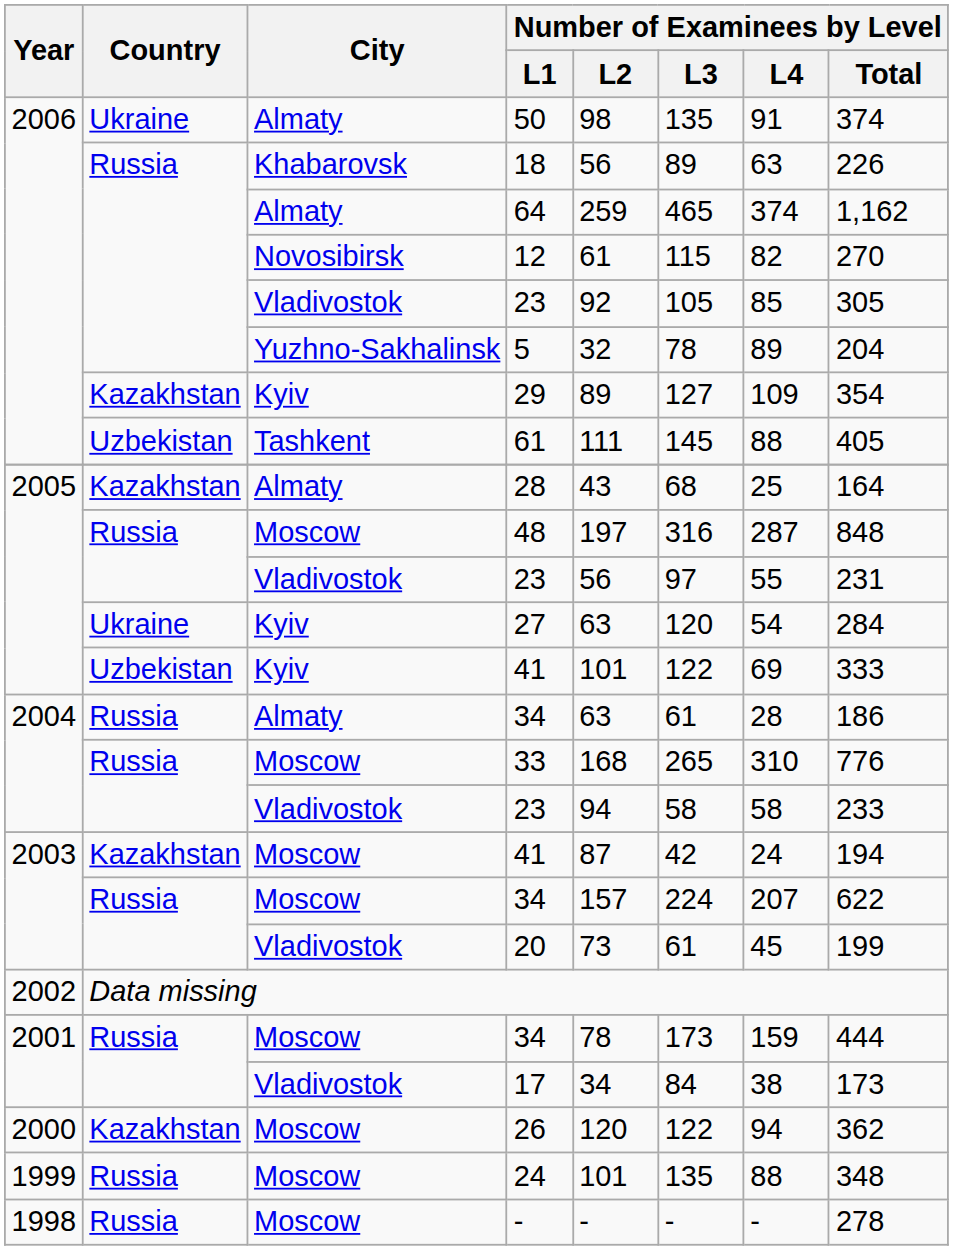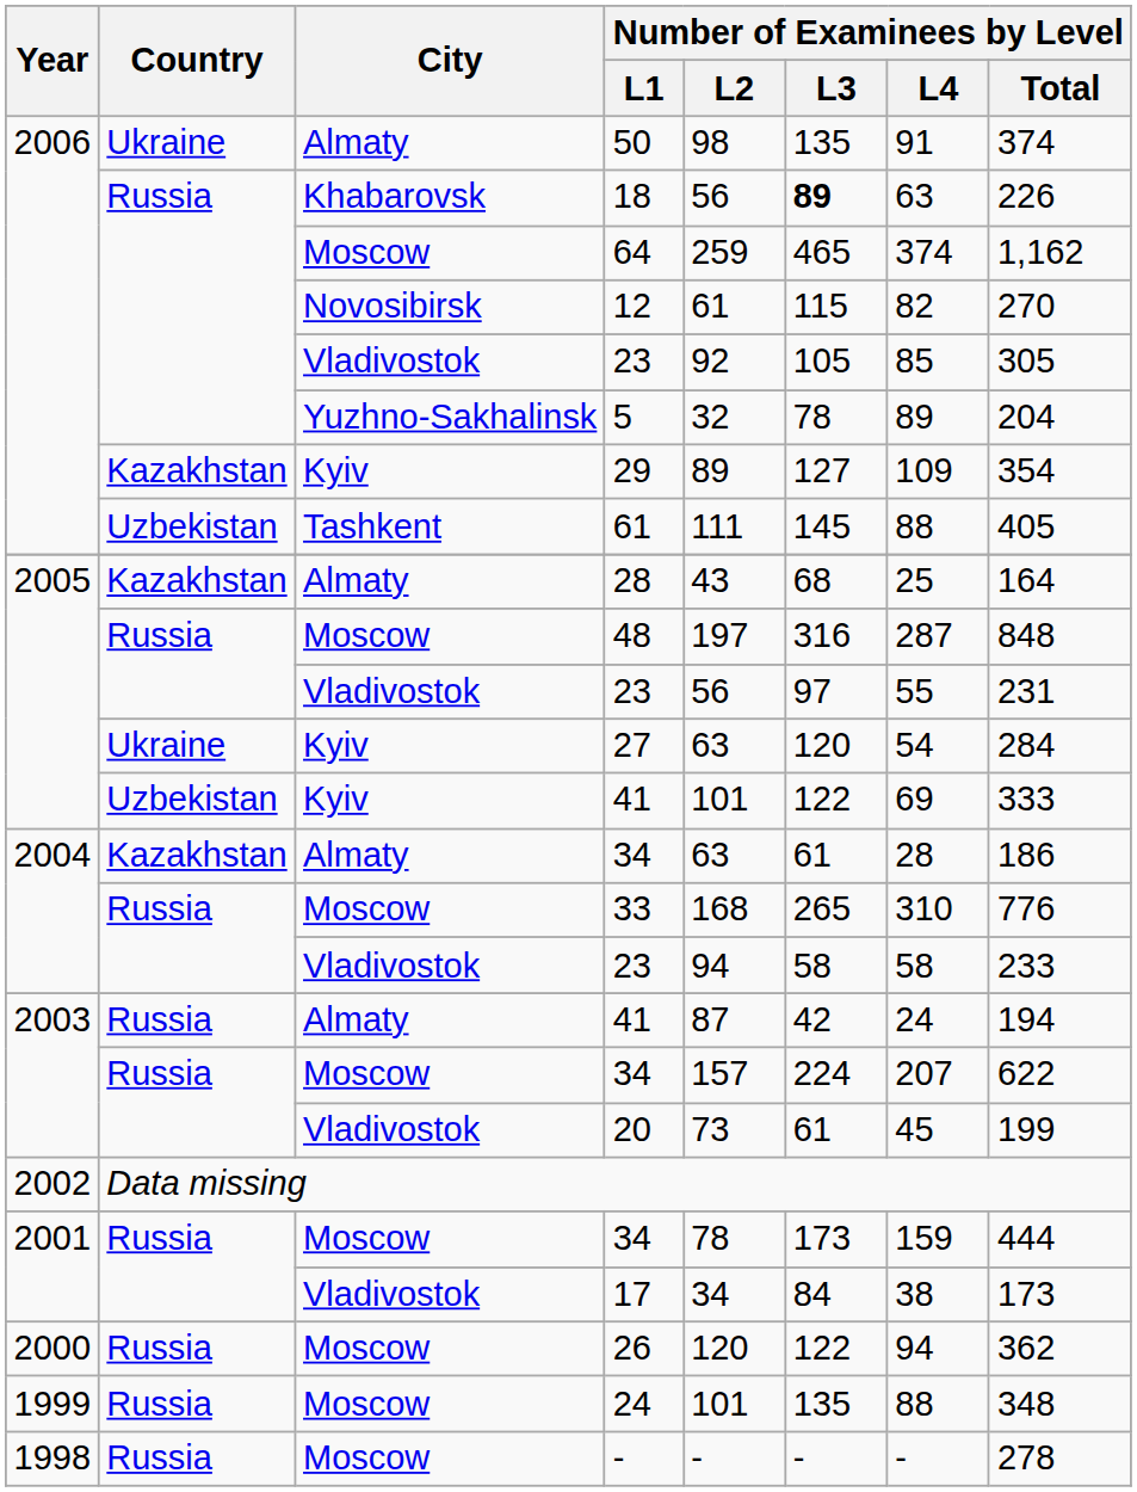 <table class="wikitable">
 <tr>
 <th rowspan=2>Year</th>
 <th rowspan=2>Country</th>
 <th rowspan=2>City</th>
 <th colspan=8>Number of Examinees by Level</th>
 </tr>
 <tr>
 <th>L1</th>
 <th>L2</th>
 <th>L3</th>
 <th>L4</th>
 <th>Total</th>
 </tr>
 <tr>
 <td rowspan=8 valign="top">2006</td>
 <td><a href='#'>Ukraine</a></td>
 <td><a href='#'>Almaty</a></td>
 <td>50</td>
 <td>98</td>
 <td>135</td>
 <td>91</td>
 <td>374</td>
 </tr>
 <tr>
 <td rowspan=5 valign="top"><a href='#'>Russia</a></td>
 <td><a href='#'>Khabarovsk</a></td>
 <td>18</td>
 <td>56</td>
-<td>89</td>
+<td><strong>89</strong></td>
 <td>63</td>
 <td>226</td>
 </tr>
 <tr>
-<td><a href='#'>Almaty</a></td>
+<td><a href='#'>Moscow</a></td>
 <td>64</td>
 <td>259</td>
 <td>465</td>
 <td>374</td>
 <td>1,162</td>
 </tr>
 <tr>
 <td><a href='#'>Novosibirsk</a></td>
 <td>12</td>
 <td>61</td>
 <td>115</td>
 <td>82</td>
 <td>270</td>
 </tr>
 <tr>
 <td><a href='#'>Vladivostok</a></td>
 <td>23</td>
 <td>92</td>
 <td>105</td>
 <td>85</td>
 <td>305</td>
 </tr>
 <tr>
 <td><a href='#'>Yuzhno-Sakhalinsk</a></td>
 <td>5</td>
 <td>32</td>
 <td>78</td>
 <td>89</td>
 <td>204</td>
 </tr>
 <tr>
 <td><a href='#'>Kazakhstan</a></td>
 <td><a href='#'>Kyiv</a></td>
 <td>29</td>
 <td>89</td>
 <td>127</td>
 <td>109</td>
 <td>354</td>
 </tr>
 <tr>
 <td><a href='#'>Uzbekistan</a></td>
 <td><a href='#'>Tashkent</a></td>
 <td>61</td>
 <td>111</td>
 <td>145</td>
 <td>88</td>
 <td>405</td>
 </tr>
 <tr>
 </tr>
 <tr>
 <td rowspan=5 valign="top">2005</td>
 <td><a href='#'>Kazakhstan</a></td>
 <td><a href='#'>Almaty</a></td>
 <td>28</td>
 <td>43</td>
 <td>68</td>
 <td>25</td>
 <td>164</td>
 </tr>
 <tr>
 <td rowspan=2 valign="top"><a href='#'>Russia</a></td>
 <td><a href='#'>Moscow</a></td>
 <td>48</td>
 <td>197</td>
 <td>316</td>
 <td>287</td>
 <td>848</td>
 </tr>
 <tr>
 <td><a href='#'>Vladivostok</a></td>
 <td>23</td>
 <td>56</td>
 <td>97</td>
 <td>55</td>
 <td>231</td>
 </tr>
 <tr>
 <td><a href='#'>Ukraine</a></td>
 <td><a href='#'>Kyiv</a></td>
 <td>27</td>
 <td>63</td>
 <td>120</td>
 <td>54</td>
 <td>284</td>
 </tr>
 <tr>
 <td><a href='#'>Uzbekistan</a></td>
 <td><a href='#'>Kyiv</a></td>
 <td>41</td>
 <td>101</td>
 <td>122</td>
 <td>69</td>
 <td>333</td>
 </tr>
 <tr>
 <td rowspan=3 valign="top">2004</td>
-<td><a href='#'>Russia</a></td>
+<td><a href='#'>Kazakhstan</a></td>
 <td><a href='#'>Almaty</a></td>
 <td>34</td>
 <td>63</td>
 <td>61</td>
 <td>28</td>
 <td>186</td>
 </tr>
 <tr>
 <td rowspan=2 valign="top"><a href='#'>Russia</a></td>
 <td><a href='#'>Moscow</a></td>
 <td>33</td>
 <td>168</td>
 <td>265</td>
 <td>310</td>
 <td>776</td>
 </tr>
 <tr>
 <td><a href='#'>Vladivostok</a></td>
 <td>23</td>
 <td>94</td>
 <td>58</td>
 <td>58</td>
 <td>233</td>
 </tr>
 <tr>
 <td rowspan=3 valign="top">2003</td>
-<td><a href='#'>Kazakhstan</a></td>
-<td><a href='#'>Moscow</a></td>
+<td><a href='#'>Russia</a></td>
+<td><a href='#'>Almaty</a></td>
 <td>41</td>
 <td>87</td>
 <td>42</td>
 <td>24</td>
 <td>194</td>
 </tr>
 <tr>
 <td rowspan=2 valign="top"><a href='#'>Russia</a></td>
 <td><a href='#'>Moscow</a></td>
 <td>34</td>
 <td>157</td>
 <td>224</td>
 <td>207</td>
 <td>622</td>
 </tr>
 <tr>
 <td><a href='#'>Vladivostok</a></td>
 <td>20</td>
 <td>73</td>
 <td>61</td>
 <td>45</td>
 <td>199</td>
 </tr>
 <tr>
 <td>2002</td>
 <td colspan=7><em>Data missing</em></td>
 </tr>
 <tr>
 <td rowspan=2 valign="top">2001</td>
 <td rowspan=2 valign="top"><a href='#'>Russia</a></td>
 <td><a href='#'>Moscow</a></td>
 <td>34</td>
 <td>78</td>
 <td>173</td>
 <td>159</td>
 <td>444</td>
 </tr>
 <tr>
 <td><a href='#'>Vladivostok</a></td>
 <td>17</td>
 <td>34</td>
 <td>84</td>
 <td>38</td>
 <td>173</td>
 </tr>
 <tr>
 <td>2000</td>
-<td><a href='#'>Kazakhstan</a></td>
+<td><a href='#'>Russia</a></td>
 <td><a href='#'>Moscow</a></td>
 <td>26</td>
 <td>120</td>
 <td>122</td>
 <td>94</td>
 <td>362</td>
 </tr>
 <tr>
 <td>1999</td>
 <td><a href='#'>Russia</a></td>
 <td><a href='#'>Moscow</a></td>
 <td>24</td>
 <td>101</td>
 <td>135</td>
 <td>88</td>
 <td>348</td>
 </tr>
 <tr>
 <td>1998</td>
 <td><a href='#'>Russia</a></td>
 <td><a href='#'>Moscow</a></td>
 <td>-</td>
 <td>-</td>
 <td>-</td>
 <td>-</td>
 <td>278</td>
 </tr>
 </table>
